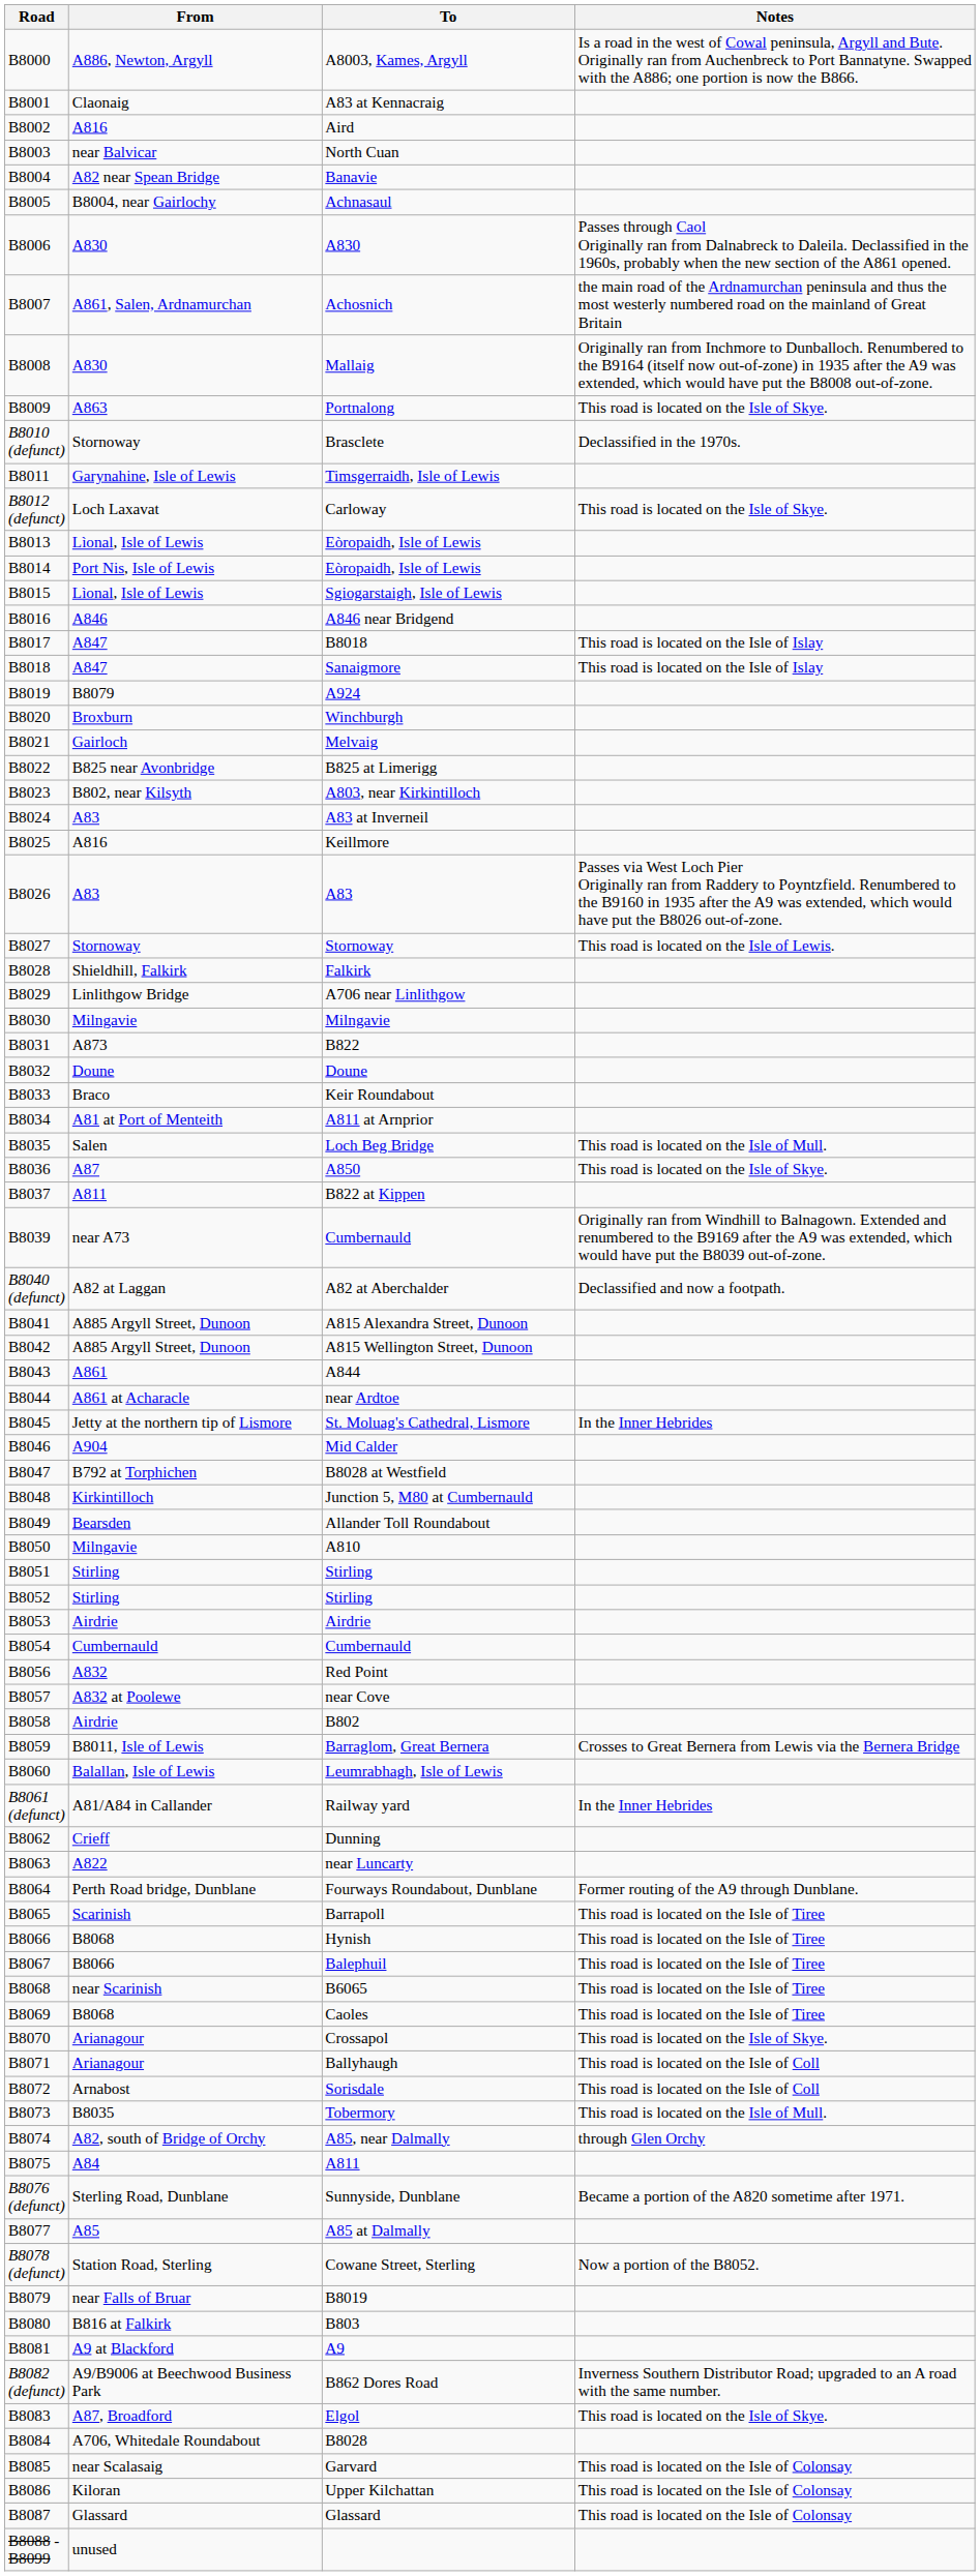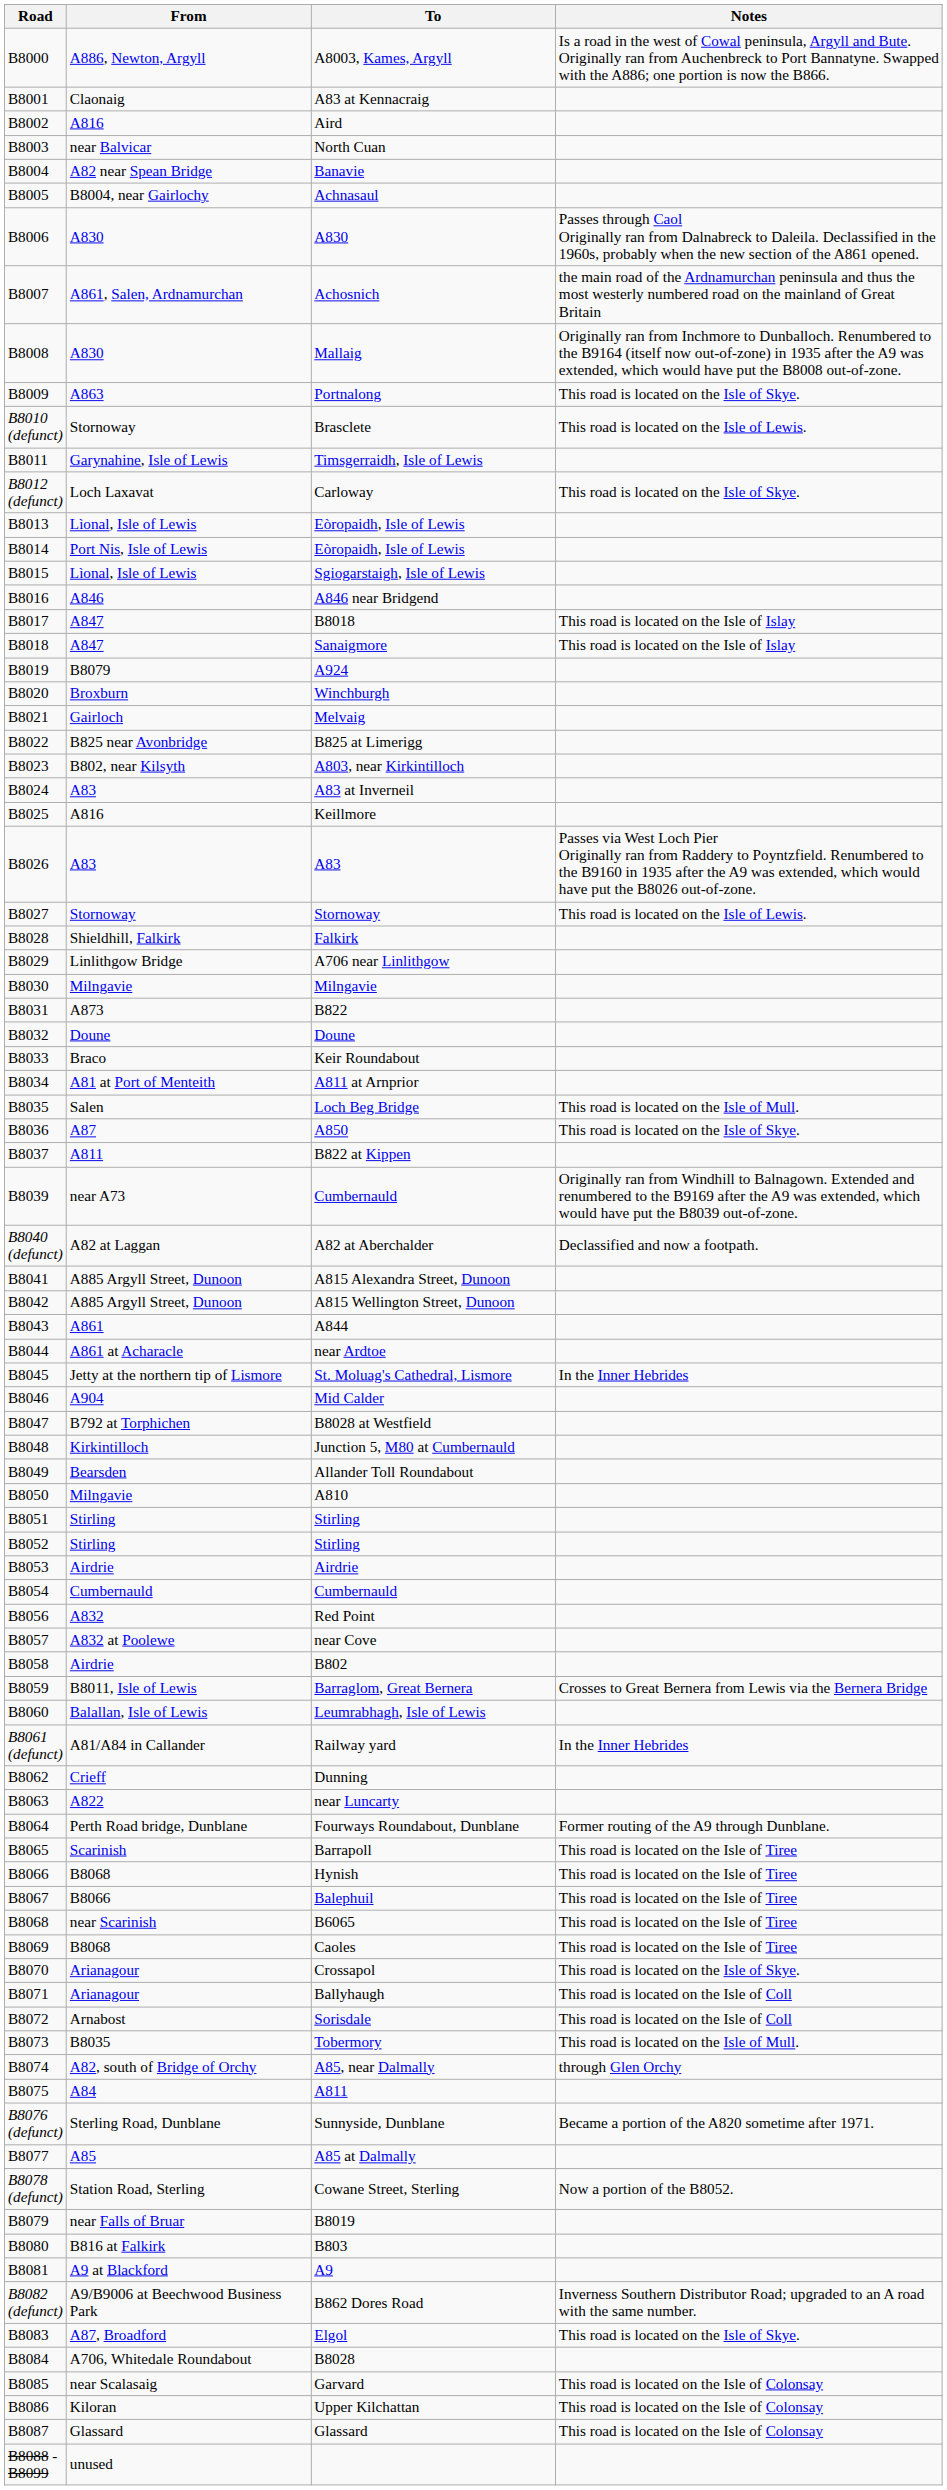 <table class="wikitable">
 <tr>
 <th style="width:50px">Road</th>
 <th style="width:250px">From</th>
 <th style="width:250px">To</th>
 <th style="width:400px">Notes</th>
 </tr>
 <tr>
 <td>B8000</td>
 <td><a href='#'>A886</a>, <a href='#'>Newton, Argyll</a></td>
 <td>A8003, <a href='#'>Kames, Argyll</a></td>
 <td>Is a road in the west of <a href='#'>Cowal</a> peninsula, <a href='#'>Argyll and Bute</a>.<br>Originally ran from Auchenbreck to Port Bannatyne. Swapped with the A886; one portion is now the B866.</td>
 </tr>
 <tr>
 <td>B8001</td>
 <td>Claonaig</td>
 <td>A83 at Kennacraig</td>
 <td></td>
 </tr>
 <tr>
 <td>B8002</td>
 <td><a href='#'>A816</a></td>
 <td>Aird</td>
 <td></td>
 </tr>
 <tr>
 <td>B8003</td>
 <td>near <a href='#'>Balvicar</a></td>
 <td>North Cuan</td>
 <td></td>
 </tr>
 <tr>
 <td>B8004</td>
 <td><a href='#'>A82</a> near <a href='#'>Spean Bridge</a></td>
 <td><a href='#'>Banavie</a></td>
 <td></td>
 </tr>
 <tr>
 <td>B8005</td>
 <td>B8004, near <a href='#'>Gairlochy</a></td>
 <td><a href='#'>Achnasaul</a></td>
 <td></td>
 </tr>
 <tr>
 <td>B8006</td>
 <td><a href='#'>A830</a></td>
 <td><a href='#'>A830</a></td>
 <td>Passes through <a href='#'>Caol</a><br>Originally ran from Dalnabreck to Daleila. Declassified in the 1960s, probably when the new section of the A861 opened.</td>
 </tr>
 <tr>
 <td>B8007</td>
 <td><a href='#'>A861</a>, <a href='#'>Salen, Ardnamurchan</a></td>
 <td><a href='#'>Achosnich</a></td>
 <td>the main road of the <a href='#'>Ardnamurchan</a> peninsula and thus the most westerly numbered road on the mainland of Great Britain</td>
 </tr>
 <tr>
 <td>B8008</td>
 <td><a href='#'>A830</a></td>
 <td><a href='#'>Mallaig</a></td>
 <td>Originally ran from Inchmore to Dunballoch. Renumbered to the B9164 (itself now out-of-zone) in 1935 after the A9 was extended, which would have put the B8008 out-of-zone.</td>
 </tr>
 <tr>
 <td>B8009</td>
 <td><a href='#'>A863</a></td>
 <td><a href='#'>Portnalong</a></td>
 <td>This road is located on the <a href='#'>Isle of Skye</a>.</td>
 </tr>
 <tr>
 <td><em>B8010 (defunct)</em></td>
 <td>Stornoway</td>
 <td>Brasclete</td>
-<td>Declassified in the 1970s.</td>
+<td>This road is located on the <a href='#'>Isle of Lewis</a>.</td>
 </tr>
 <tr>
 <td>B8011</td>
 <td><a href='#'>Garynahine</a>, <a href='#'>Isle of Lewis</a></td>
 <td><a href='#'>Timsgerraidh</a>, <a href='#'>Isle of Lewis</a></td>
 <td></td>
 </tr>
 <tr>
 <td><em>B8012 (defunct)</em></td>
 <td>Loch Laxavat</td>
 <td>Carloway</td>
 <td>This road is located on the <a href='#'>Isle of Skye</a>.</td>
 </tr>
 <tr>
 <td>B8013</td>
 <td><a href='#'>Lìonal</a>, <a href='#'>Isle of Lewis</a></td>
 <td><a href='#'>Eòropaidh</a>, <a href='#'>Isle of Lewis</a></td>
 <td></td>
 </tr>
 <tr>
 <td>B8014</td>
 <td><a href='#'>Port Nis</a>, <a href='#'>Isle of Lewis</a></td>
 <td><a href='#'>Eòropaidh</a>, <a href='#'>Isle of Lewis</a></td>
 <td></td>
 </tr>
 <tr>
 <td>B8015</td>
 <td><a href='#'>Lìonal</a>, <a href='#'>Isle of Lewis</a></td>
 <td><a href='#'>Sgiogarstaigh</a>, <a href='#'>Isle of Lewis</a></td>
 <td></td>
 </tr>
 <tr>
 <td>B8016</td>
 <td><a href='#'>A846</a></td>
 <td><a href='#'>A846</a> near Bridgend</td>
 <td></td>
 </tr>
 <tr>
 <td>B8017</td>
 <td><a href='#'>A847</a></td>
 <td>B8018</td>
 <td>This road is located on the Isle of <a href='#'>Islay</a></td>
 </tr>
 <tr>
 <td>B8018</td>
 <td><a href='#'>A847</a></td>
 <td><a href='#'>Sanaigmore</a></td>
 <td>This road is located on the Isle of <a href='#'>Islay</a></td>
 </tr>
 <tr>
 <td>B8019</td>
 <td>B8079</td>
 <td><a href='#'>A924</a></td>
 <td></td>
 </tr>
 <tr>
 <td>B8020</td>
 <td><a href='#'>Broxburn</a></td>
 <td><a href='#'>Winchburgh</a></td>
 <td></td>
 </tr>
 <tr>
 <td>B8021</td>
 <td><a href='#'>Gairloch</a></td>
 <td><a href='#'>Melvaig</a></td>
 <td></td>
 </tr>
 <tr>
 <td>B8022</td>
 <td>B825 near <a href='#'>Avonbridge</a></td>
 <td>B825 at Limerigg</td>
 <td></td>
 </tr>
 <tr>
 <td>B8023</td>
 <td>B802, near <a href='#'>Kilsyth</a></td>
 <td><a href='#'>A803</a>, near <a href='#'>Kirkintilloch</a></td>
 <td></td>
 </tr>
 <tr>
 <td>B8024</td>
 <td><a href='#'>A83</a></td>
 <td><a href='#'>A83</a> at Inverneil</td>
 <td></td>
 </tr>
 <tr>
 <td>B8025</td>
 <td>A816</td>
 <td>Keillmore</td>
 <td></td>
 </tr>
 <tr>
 <td>B8026</td>
 <td><a href='#'>A83</a></td>
 <td><a href='#'>A83</a></td>
 <td>Passes via West Loch Pier<br>Originally ran from Raddery to Poyntzfield. Renumbered to the B9160 in 1935 after the A9 was extended, which would have put the B8026 out-of-zone.</td>
 </tr>
 <tr>
 <td>B8027</td>
 <td><a href='#'>Stornoway</a></td>
 <td><a href='#'>Stornoway</a></td>
 <td>This road is located on the <a href='#'>Isle of Lewis</a>.</td>
 </tr>
 <tr>
 <td>B8028</td>
 <td>Shieldhill, <a href='#'>Falkirk</a></td>
 <td><a href='#'>Falkirk</a></td>
 <td></td>
 </tr>
 <tr>
 <td>B8029</td>
 <td>Linlithgow Bridge</td>
 <td>A706 near <a href='#'>Linlithgow</a></td>
 <td></td>
 </tr>
 <tr>
 <td>B8030</td>
 <td><a href='#'>Milngavie</a></td>
 <td><a href='#'>Milngavie</a></td>
 <td></td>
 </tr>
 <tr>
 <td>B8031</td>
 <td>A873</td>
 <td>B822</td>
 <td></td>
 </tr>
 <tr>
 <td>B8032</td>
 <td><a href='#'>Doune</a></td>
 <td><a href='#'>Doune</a></td>
 <td></td>
 </tr>
 <tr>
 <td>B8033</td>
 <td>Braco</td>
 <td>Keir Roundabout</td>
 <td></td>
 </tr>
 <tr>
 <td>B8034</td>
 <td><a href='#'>A81</a> at <a href='#'>Port of Menteith</a></td>
 <td><a href='#'>A811</a> at Arnprior</td>
 <td></td>
 </tr>
 <tr>
 <td>B8035</td>
 <td>Salen</td>
 <td><a href='#'>Loch Beg Bridge</a></td>
 <td>This road is located on the <a href='#'>Isle of Mull</a>.</td>
 </tr>
 <tr>
 <td>B8036</td>
 <td><a href='#'>A87</a></td>
 <td><a href='#'>A850</a></td>
 <td>This road is located on the <a href='#'>Isle of Skye</a>.</td>
 </tr>
 <tr>
 <td>B8037</td>
 <td><a href='#'>A811</a></td>
 <td>B822 at <a href='#'>Kippen</a></td>
 <td></td>
 </tr>
 <tr>
 <td>B8039</td>
 <td>near A73</td>
 <td><a href='#'>Cumbernauld</a></td>
 <td>Originally ran from Windhill to Balnagown. Extended and renumbered to the B9169 after the A9 was extended, which would have put the B8039 out-of-zone.</td>
 </tr>
 <tr>
 <td><em>B8040 (defunct)</em></td>
 <td>A82 at Laggan</td>
 <td>A82 at Aberchalder</td>
 <td>Declassified and now a footpath.</td>
 </tr>
 <tr>
 <td>B8041</td>
 <td>A885 Argyll Street, <a href='#'>Dunoon</a></td>
 <td>A815 Alexandra Street, <a href='#'>Dunoon</a></td>
 <td></td>
 </tr>
 <tr>
 <td>B8042</td>
 <td>A885 Argyll Street, <a href='#'>Dunoon</a></td>
 <td>A815 Wellington Street, <a href='#'>Dunoon</a></td>
 <td></td>
 </tr>
 <tr>
 <td>B8043</td>
 <td><a href='#'>A861</a></td>
 <td>A844</td>
 <td></td>
 </tr>
 <tr>
 <td>B8044</td>
 <td><a href='#'>A861</a> at <a href='#'>Acharacle</a></td>
 <td>near <a href='#'>Ardtoe</a></td>
 <td></td>
 </tr>
 <tr>
 <td>B8045</td>
 <td>Jetty at the northern tip of <a href='#'>Lismore</a></td>
 <td><a href='#'>St. Moluag's Cathedral, Lismore</a></td>
 <td>In the <a href='#'>Inner Hebrides</a></td>
 </tr>
 <tr>
 <td>B8046</td>
 <td><a href='#'>A904</a></td>
 <td><a href='#'>Mid Calder</a></td>
 <td></td>
 </tr>
 <tr>
 <td>B8047</td>
 <td>B792 at <a href='#'>Torphichen</a></td>
 <td>B8028 at Westfield</td>
 <td></td>
 </tr>
 <tr>
 <td>B8048</td>
 <td><a href='#'>Kirkintilloch</a></td>
 <td>Junction 5, <a href='#'>M80</a> at <a href='#'>Cumbernauld</a></td>
 <td></td>
 </tr>
 <tr>
 <td>B8049</td>
 <td><a href='#'>Bearsden</a></td>
 <td>Allander Toll Roundabout</td>
 <td></td>
 </tr>
 <tr>
 <td>B8050</td>
 <td><a href='#'>Milngavie</a></td>
 <td>A810</td>
 <td></td>
 </tr>
 <tr>
 <td>B8051</td>
 <td><a href='#'>Stirling</a></td>
 <td><a href='#'>Stirling</a></td>
 <td></td>
 </tr>
 <tr>
 <td>B8052</td>
 <td><a href='#'>Stirling</a></td>
 <td><a href='#'>Stirling</a></td>
 <td></td>
 </tr>
 <tr>
 <td>B8053</td>
 <td><a href='#'>Airdrie</a></td>
 <td><a href='#'>Airdrie</a></td>
 <td></td>
 </tr>
 <tr>
 <td>B8054</td>
 <td><a href='#'>Cumbernauld</a></td>
 <td><a href='#'>Cumbernauld</a></td>
 <td></td>
 </tr>
 <tr>
 <td>B8056</td>
 <td><a href='#'>A832</a></td>
 <td>Red Point</td>
 <td></td>
 </tr>
 <tr>
 <td>B8057</td>
 <td><a href='#'>A832</a> at <a href='#'>Poolewe</a></td>
 <td>near Cove</td>
 <td></td>
 </tr>
 <tr>
 <td>B8058</td>
 <td><a href='#'>Airdrie</a></td>
 <td>B802</td>
 <td></td>
 </tr>
 <tr>
 <td>B8059</td>
 <td>B8011, <a href='#'>Isle of Lewis</a></td>
 <td><a href='#'>Barraglom</a>, <a href='#'>Great Bernera</a></td>
 <td>Crosses to Great Bernera from Lewis via the <a href='#'>Bernera Bridge</a></td>
 </tr>
 <tr>
 <td>B8060</td>
 <td><a href='#'>Balallan</a>, <a href='#'>Isle of Lewis</a></td>
 <td><a href='#'>Leumrabhagh</a>, <a href='#'>Isle of Lewis</a></td>
 <td></td>
 </tr>
 <tr>
 <td><em>B8061 (defunct)</em></td>
 <td>A81/A84 in Callander</td>
 <td>Railway yard</td>
 <td>In the <a href='#'>Inner Hebrides</a></td>
 </tr>
 <tr>
 <td>B8062</td>
 <td><a href='#'>Crieff</a></td>
 <td>Dunning</td>
 <td></td>
 </tr>
 <tr>
 <td>B8063</td>
 <td><a href='#'>A822</a></td>
 <td>near <a href='#'>Luncarty</a></td>
 <td></td>
 </tr>
 <tr>
 <td>B8064</td>
 <td>Perth Road bridge, Dunblane</td>
 <td>Fourways Roundabout, Dunblane</td>
 <td>Former routing of the A9 through Dunblane.</td>
 </tr>
 <tr>
 <td>B8065</td>
 <td><a href='#'>Scarinish</a></td>
 <td>Barrapoll</td>
 <td>This road is located on the Isle of <a href='#'>Tiree</a></td>
 </tr>
 <tr>
 <td>B8066</td>
 <td>B8068</td>
 <td>Hynish</td>
 <td>This road is located on the Isle of <a href='#'>Tiree</a></td>
 </tr>
 <tr>
 <td>B8067</td>
 <td>B8066</td>
 <td><a href='#'>Balephuil</a></td>
 <td>This road is located on the Isle of <a href='#'>Tiree</a></td>
 </tr>
 <tr>
 <td>B8068</td>
 <td>near <a href='#'>Scarinish</a></td>
 <td>B6065</td>
 <td>This road is located on the Isle of <a href='#'>Tiree</a></td>
 </tr>
 <tr>
 <td>B8069</td>
 <td>B8068</td>
 <td>Caoles</td>
 <td>This road is located on the Isle of <a href='#'>Tiree</a></td>
 </tr>
 <tr>
 <td>B8070</td>
 <td><a href='#'>Arianagour</a></td>
 <td>Crossapol</td>
 <td>This road is located on the <a href='#'>Isle of Skye</a>.</td>
 </tr>
 <tr>
 <td>B8071</td>
 <td><a href='#'>Arianagour</a></td>
 <td>Ballyhaugh</td>
 <td>This road is located on the Isle of <a href='#'>Coll</a></td>
 </tr>
 <tr>
 <td>B8072</td>
 <td>Arnabost</td>
 <td><a href='#'>Sorisdale</a></td>
 <td>This road is located on the Isle of <a href='#'>Coll</a></td>
 </tr>
 <tr>
 <td>B8073</td>
 <td>B8035</td>
 <td><a href='#'>Tobermory</a></td>
 <td>This road is located on the <a href='#'>Isle of Mull</a>.</td>
 </tr>
 <tr>
 <td>B8074</td>
 <td><a href='#'>A82</a>, south of <a href='#'>Bridge of Orchy</a></td>
 <td><a href='#'>A85</a>, near <a href='#'>Dalmally</a></td>
 <td>through <a href='#'>Glen Orchy</a></td>
 </tr>
 <tr>
 <td>B8075</td>
 <td><a href='#'>A84</a></td>
 <td><a href='#'>A811</a></td>
 <td></td>
 </tr>
 <tr>
 <td><em>B8076 (defunct)</em></td>
 <td>Sterling Road, Dunblane</td>
 <td>Sunnyside, Dunblane</td>
 <td>Became a portion of the A820 sometime after 1971.</td>
 </tr>
 <tr>
 <td>B8077</td>
 <td><a href='#'>A85</a></td>
 <td><a href='#'>A85</a> at <a href='#'>Dalmally</a></td>
 <td></td>
 </tr>
 <tr>
 <td><em>B8078 (defunct)</em></td>
 <td>Station Road, Sterling</td>
 <td>Cowane Street, Sterling</td>
 <td>Now a portion of the B8052.</td>
 </tr>
 <tr>
 <td>B8079</td>
 <td>near <a href='#'>Falls of Bruar</a></td>
 <td>B8019</td>
 <td></td>
 </tr>
 <tr>
 <td>B8080</td>
 <td>B816 at <a href='#'>Falkirk</a></td>
 <td>B803</td>
 <td></td>
 </tr>
 <tr>
 <td>B8081</td>
 <td><a href='#'>A9</a> at <a href='#'>Blackford</a></td>
 <td><a href='#'>A9</a></td>
 <td></td>
 </tr>
 <tr>
 <td><em>B8082 (defunct)</em></td>
 <td>A9/B9006 at Beechwood Business Park</td>
 <td>B862 Dores Road</td>
 <td>Inverness Southern Distributor Road; upgraded to an A road with the same number.</td>
 </tr>
 <tr>
 <td>B8083</td>
 <td><a href='#'>A87</a>, <a href='#'>Broadford</a></td>
 <td><a href='#'>Elgol</a></td>
 <td>This road is located on the <a href='#'>Isle of Skye</a>.</td>
 </tr>
 <tr>
 <td>B8084</td>
 <td>A706, Whitedale Roundabout</td>
 <td>B8028</td>
 <td></td>
 </tr>
 <tr>
 <td>B8085</td>
 <td>near Scalasaig</td>
 <td>Garvard</td>
 <td>This road is located on the Isle of <a href='#'>Colonsay</a></td>
 </tr>
 <tr>
 <td>B8086</td>
 <td>Kiloran</td>
 <td>Upper Kilchattan</td>
 <td>This road is located on the Isle of <a href='#'>Colonsay</a></td>
 </tr>
 <tr>
 <td>B8087</td>
 <td>Glassard</td>
 <td>Glassard</td>
 <td>This road is located on the Isle of <a href='#'>Colonsay</a></td>
 </tr>
 <tr>
 <td><s>B8088</s> - <s>B8099</s></td>
 <td>unused</td>
 <td></td>
 <td></td>
 </tr>
 </table>
